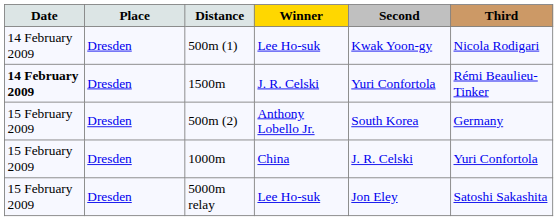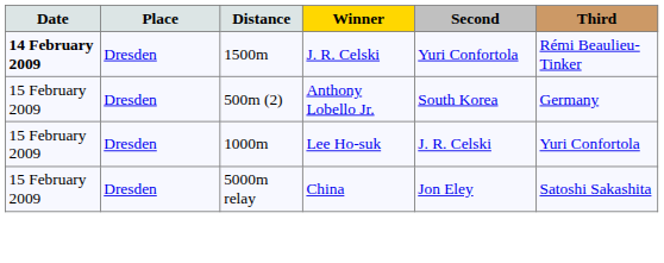 <table bgcolor="#f7f8ff" cellpadding="3" cellspacing="0" border="1" style="font-size: 95%; border: gray solid 1px; border-collapse: collapse;">
 <tr bgcolor="#CCCCCC">
 <td align="center" bgcolor="#DCE5E5" width="150"><strong>Date</strong></td>
 <td align="center" bgcolor="#DCE5E5" width="280"><strong>Place</strong></td>
 <td align="center" bgcolor="#DCE5E5" width="120"><strong>Distance</strong></td>
 <td align="center" bgcolor="gold" width="240"><strong>Winner</strong></td>
 <td align="center" bgcolor="silver" width="240"><strong>Second</strong></td>
 <td align="center" bgcolor="CC9966" width="240"><strong>Third</strong></td>
-</tr>
-<tr align="left">
-<td>14 February 2009</td>
-<td> <a href='#'>Dresden</a></td>
-<td>500m (1)</td>
-<td> <a href='#'>Lee Ho-suk</a></td>
-<td> <a href='#'>Kwak Yoon-gy</a></td>
-<td> <a href='#'>Nicola Rodigari</a></td>
 </tr>
 <tr align="left">
 <td><strong>14 February 2009</strong></td>
 <td> <a href='#'>Dresden</a></td>
 <td>1500m</td>
 <td> <a href='#'>J. R. Celski</a></td>
 <td> <a href='#'>Yuri Confortola</a></td>
 <td> <a href='#'>Rémi Beaulieu-Tinker</a></td>
 </tr>
 <tr align="left">
 <td>15 February 2009</td>
 <td> <a href='#'>Dresden</a></td>
 <td>500m (2)</td>
 <td> <a href='#'>Anthony Lobello Jr.</a></td>
 <td> <a href='#'>South Korea</a></td>
 <td> <a href='#'>Germany</a></td>
 </tr>
 <tr align="left">
 <td>15 February 2009</td>
 <td> <a href='#'>Dresden</a></td>
 <td>1000m</td>
-<td> <a href='#'>China</a></td>
+<td> <a href='#'>Lee Ho-suk</a></td>
 <td> <a href='#'>J. R. Celski</a></td>
 <td> <a href='#'>Yuri Confortola</a></td>
 </tr>
 <tr align="left">
 <td>15 February 2009</td>
 <td> <a href='#'>Dresden</a></td>
 <td>5000m relay</td>
-<td> <a href='#'>Lee Ho-suk</a></td>
+<td> <a href='#'>China</a></td>
 <td> <a href='#'>Jon Eley</a></td>
 <td> <a href='#'>Satoshi Sakashita</a></td>
 </tr>
 </table>
